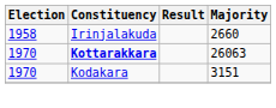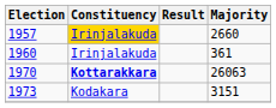 <table class="sortable wikitable">
 <tr>
 <th>Election</th>
 <th>Constituency</th>
 <th>Result</th>
 <th>Majority</th>
 </tr>
 <tr>
-<td><a href='#'>1958</a></td>
+<td><a href='#'>1957</a></td>
+<td style="background: gold;"><a href='#'>Irinjalakuda</a></td>
+<td></td>
+<td>2660</td>
+</tr>
+<tr>
+<td><a href='#'>1960</a></td>
 <td><a href='#'>Irinjalakuda</a></td>
 <td></td>
-<td>2660</td>
+<td>361</td>
 </tr>
 <tr>
 <td><a href='#'>1970</a></td>
 <td><strong><a href='#'>Kottarakkara</a></strong></td>
 <td></td>
 <td>26063</td>
 </tr>
 <tr>
-<td><a href='#'>1970</a></td>
+<td><a href='#'>1973</a></td>
 <td><a href='#'>Kodakara</a></td>
 <td></td>
 <td>3151</td>
 </tr>
 <tr>
 </tr>
 </table>
